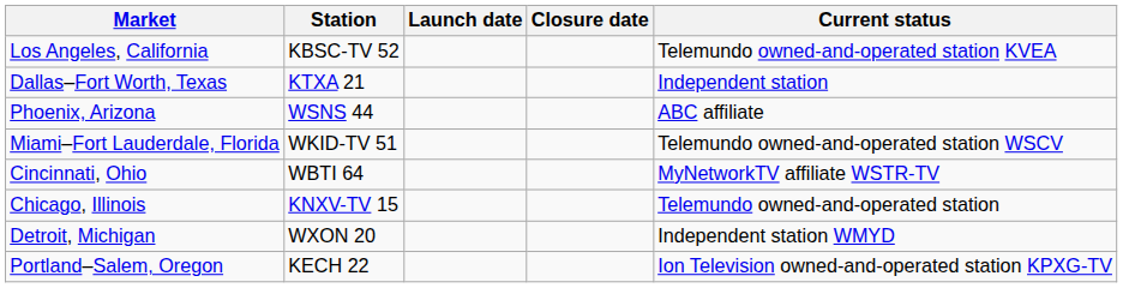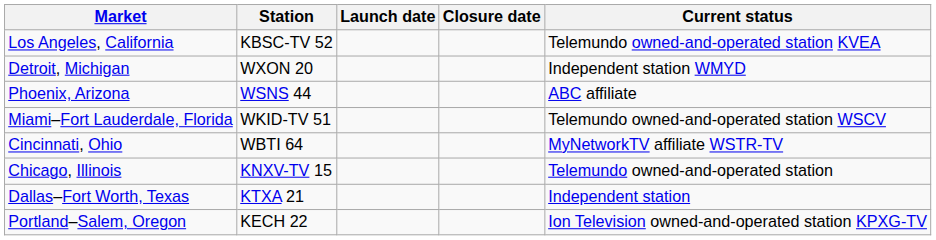 <table class="wikitable sortable">
 <tr>
 <th scope = "col"><a href='#'>Market</a></th>
 <th scope = "col">Station</th>
 <th scope = "col">Launch date</th>
 <th scope = "col">Closure date</th>
 <th scope = "col" class=unsortable>Current status</th>
 </tr>
 <tr>
 <td><a href='#'>Los Angeles</a>, <a href='#'>California</a></td>
 <td>KBSC-TV 52</td>
 <td></td>
 <td></td>
 <td>Telemundo <a href='#'>owned-and-operated station</a> <a href='#'>KVEA</a></td>
 </tr>
 <tr>
-<td><a href='#'>Dallas</a>–<a href='#'>Fort Worth, Texas</a></td>
-<td><a href='#'>KTXA</a> 21</td>
+<td><a href='#'>Detroit</a>, <a href='#'>Michigan</a></td>
+<td>WXON 20</td>
 <td></td>
 <td></td>
-<td><a href='#'>Independent station</a></td>
+<td>Independent station <a href='#'>WMYD</a></td>
 </tr>
 <tr>
 <td><a href='#'>Phoenix, Arizona</a></td>
 <td><a href='#'>WSNS</a> 44</td>
 <td></td>
 <td></td>
 <td><a href='#'>ABC</a> affiliate</td>
 </tr>
 <tr>
 <td><a href='#'>Miami</a>–<a href='#'>Fort Lauderdale, Florida</a></td>
 <td>WKID-TV 51</td>
 <td></td>
 <td></td>
 <td>Telemundo owned-and-operated station <a href='#'>WSCV</a></td>
 </tr>
 <tr>
 <td><a href='#'>Cincinnati</a>, <a href='#'>Ohio</a></td>
 <td>WBTI 64</td>
 <td></td>
 <td></td>
 <td><a href='#'>MyNetworkTV</a> affiliate <a href='#'>WSTR-TV</a></td>
 </tr>
 <tr>
 <td><a href='#'>Chicago</a>, <a href='#'>Illinois</a></td>
 <td><a href='#'>KNXV-TV</a> 15</td>
 <td></td>
 <td></td>
 <td><a href='#'>Telemundo</a> owned-and-operated station</td>
 </tr>
 <tr>
-<td><a href='#'>Detroit</a>, <a href='#'>Michigan</a></td>
-<td>WXON 20</td>
+<td><a href='#'>Dallas</a>–<a href='#'>Fort Worth, Texas</a></td>
+<td><a href='#'>KTXA</a> 21</td>
 <td></td>
 <td></td>
-<td>Independent station <a href='#'>WMYD</a></td>
+<td><a href='#'>Independent station</a></td>
 </tr>
 <tr>
 <td><a href='#'>Portland</a>–<a href='#'>Salem, Oregon</a></td>
 <td>KECH 22</td>
 <td></td>
 <td></td>
 <td><a href='#'>Ion Television</a> owned-and-operated station <a href='#'>KPXG-TV</a></td>
 </tr>
 </table>
